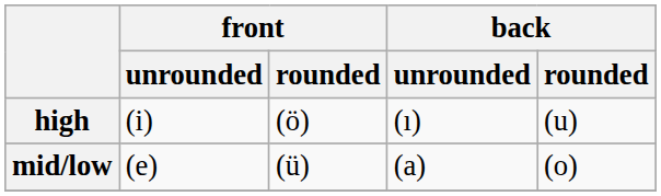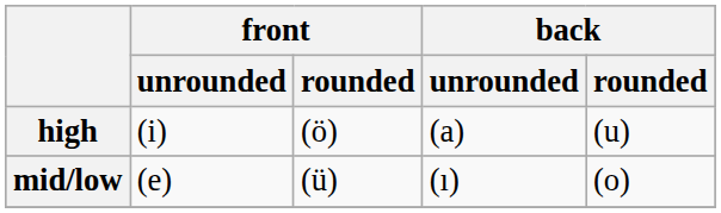 <table class="wikitable">
 <tr>
 <th rowspan="2"></th>
 <th colspan="2">front</th>
 <th colspan="2">back</th>
 </tr>
 <tr>
 <th>unrounded</th>
 <th>rounded</th>
 <th>unrounded</th>
 <th>rounded</th>
 </tr>
 <tr>
 <th>high</th>
 <td> (i)</td>
 <td> (ö)</td>
-<td> (ı)</td>
+<td> (a)</td>
 <td> (u)</td>
 </tr>
 <tr>
 <th>mid/low</th>
 <td> (e)</td>
 <td> (ü)</td>
-<td> (a)</td>
+<td> (ı)</td>
 <td> (o)</td>
 </tr>
 <tr>
 </tr>
 </table>
